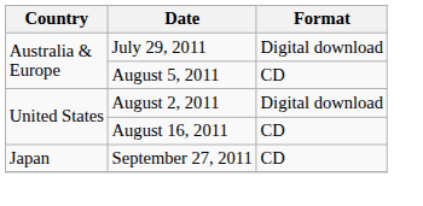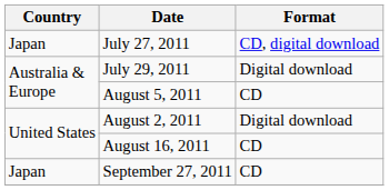 <table class="wikitable">
 <tr>
 <th>Country</th>
 <th>Date</th>
 <th>Format</th>
+</tr>
+<tr>
+<td>Japan</td>
+<td>July 27, 2011</td>
+<td><a href='#'>CD</a>, <a href='#'>digital download</a></td>
 </tr>
 <tr>
 <td rowspan="2">Australia &<br>Europe</td>
 <td>July 29, 2011</td>
 <td>Digital download</td>
 </tr>
 <tr>
 <td>August 5, 2011</td>
 <td>CD</td>
 </tr>
 <tr>
 <td rowspan="2">United States</td>
 <td>August 2, 2011</td>
 <td>Digital download</td>
 </tr>
 <tr>
 <td>August 16, 2011</td>
 <td>CD</td>
 </tr>
 <tr>
 <td>Japan</td>
 <td>September 27, 2011</td>
 <td>CD</td>
 </tr>
 <tr>
 </tr>
 </table>
